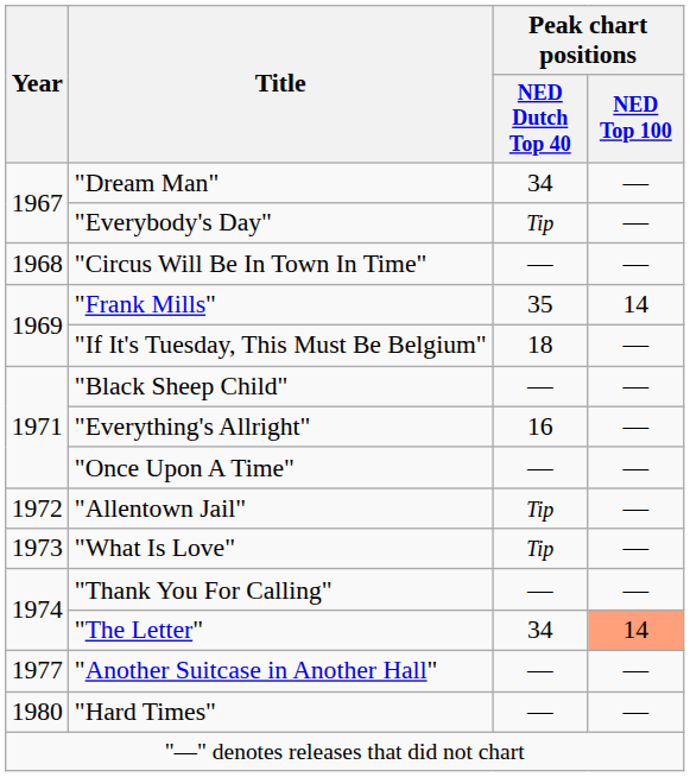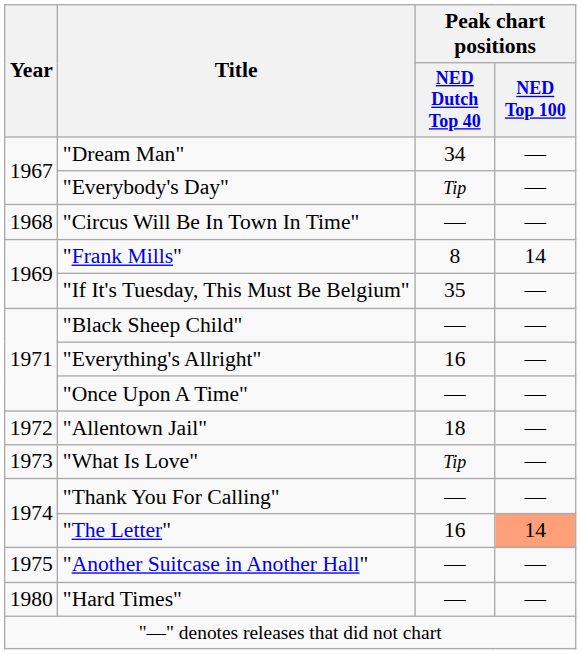 <table class="wikitable" style="margin: 0.5em 1em 0.5em 0; text-align: center;">
 <tr>
 <th rowspan="2">Year</th>
 <th rowspan="2">Title</th>
 <th colspan="2">Peak chart positions</th>
 </tr>
 <tr style="font-size:smaller;">
 <th style="width:4em;"><a href='#'>NED<br>Dutch<br>Top 40</a><br></th>
 <th style="width:4em;"><a href='#'>NED<br>Top 100</a><br></th>
 </tr>
 <tr>
 <td rowspan=2>1967</td>
 <td align="left">"Dream Man"</td>
 <td>34</td>
 <td>—</td>
 </tr>
 <tr>
 <td align="left">"Everybody's Day"</td>
 <td><small><em>Tip</em></small></td>
 <td>—</td>
 </tr>
 <tr>
 <td>1968</td>
 <td align="left">"Circus Will Be In Town In Time"</td>
 <td>—</td>
 <td>—</td>
 </tr>
 <tr>
 <td rowspan=2>1969</td>
 <td align="left">"<a href='#'>Frank Mills</a>"</td>
-<td>35</td>
+<td>8</td>
 <td>14</td>
 </tr>
 <tr>
 <td align="left">"If It's Tuesday, This Must Be Belgium"</td>
-<td>18</td>
+<td>35</td>
 <td>—</td>
 </tr>
 <tr>
 <td rowspan=3>1971</td>
 <td align="left">"Black Sheep Child"</td>
 <td>—</td>
 <td>—</td>
 </tr>
 <tr>
 <td align="left">"Everything's Allright"</td>
 <td>16</td>
 <td>—</td>
 </tr>
 <tr>
 <td align="left">"Once Upon A Time"</td>
 <td>—</td>
 <td>—</td>
 </tr>
 <tr>
 <td>1972</td>
 <td align="left">"Allentown Jail"</td>
-<td><small><em>Tip</em></small></td>
+<td>18</td>
 <td>—</td>
 </tr>
 <tr>
 <td>1973</td>
 <td align="left">"What Is Love"</td>
 <td><small><em>Tip</em></small></td>
 <td>—</td>
 </tr>
 <tr>
 <td rowspan=2>1974</td>
 <td align="left">"Thank You For Calling"</td>
 <td>—</td>
 <td>—</td>
 </tr>
 <tr>
 <td align="left">"<a href='#'>The Letter</a>"</td>
-<td>34</td>
+<td>16</td>
 <td style="background: lightsalmon;">14</td>
 </tr>
 <tr>
-<td>1977</td>
+<td>1975</td>
 <td align="left">"<a href='#'>Another Suitcase in Another Hall</a>"</td>
 <td>—</td>
 <td>—</td>
 </tr>
 <tr>
 <td>1980</td>
 <td align="left">"Hard Times"</td>
 <td>—</td>
 <td>—</td>
 </tr>
 <tr>
 <td colspan="6" style="font-size:90%;">"—" denotes releases that did not chart</td>
 </tr>
 </table>
